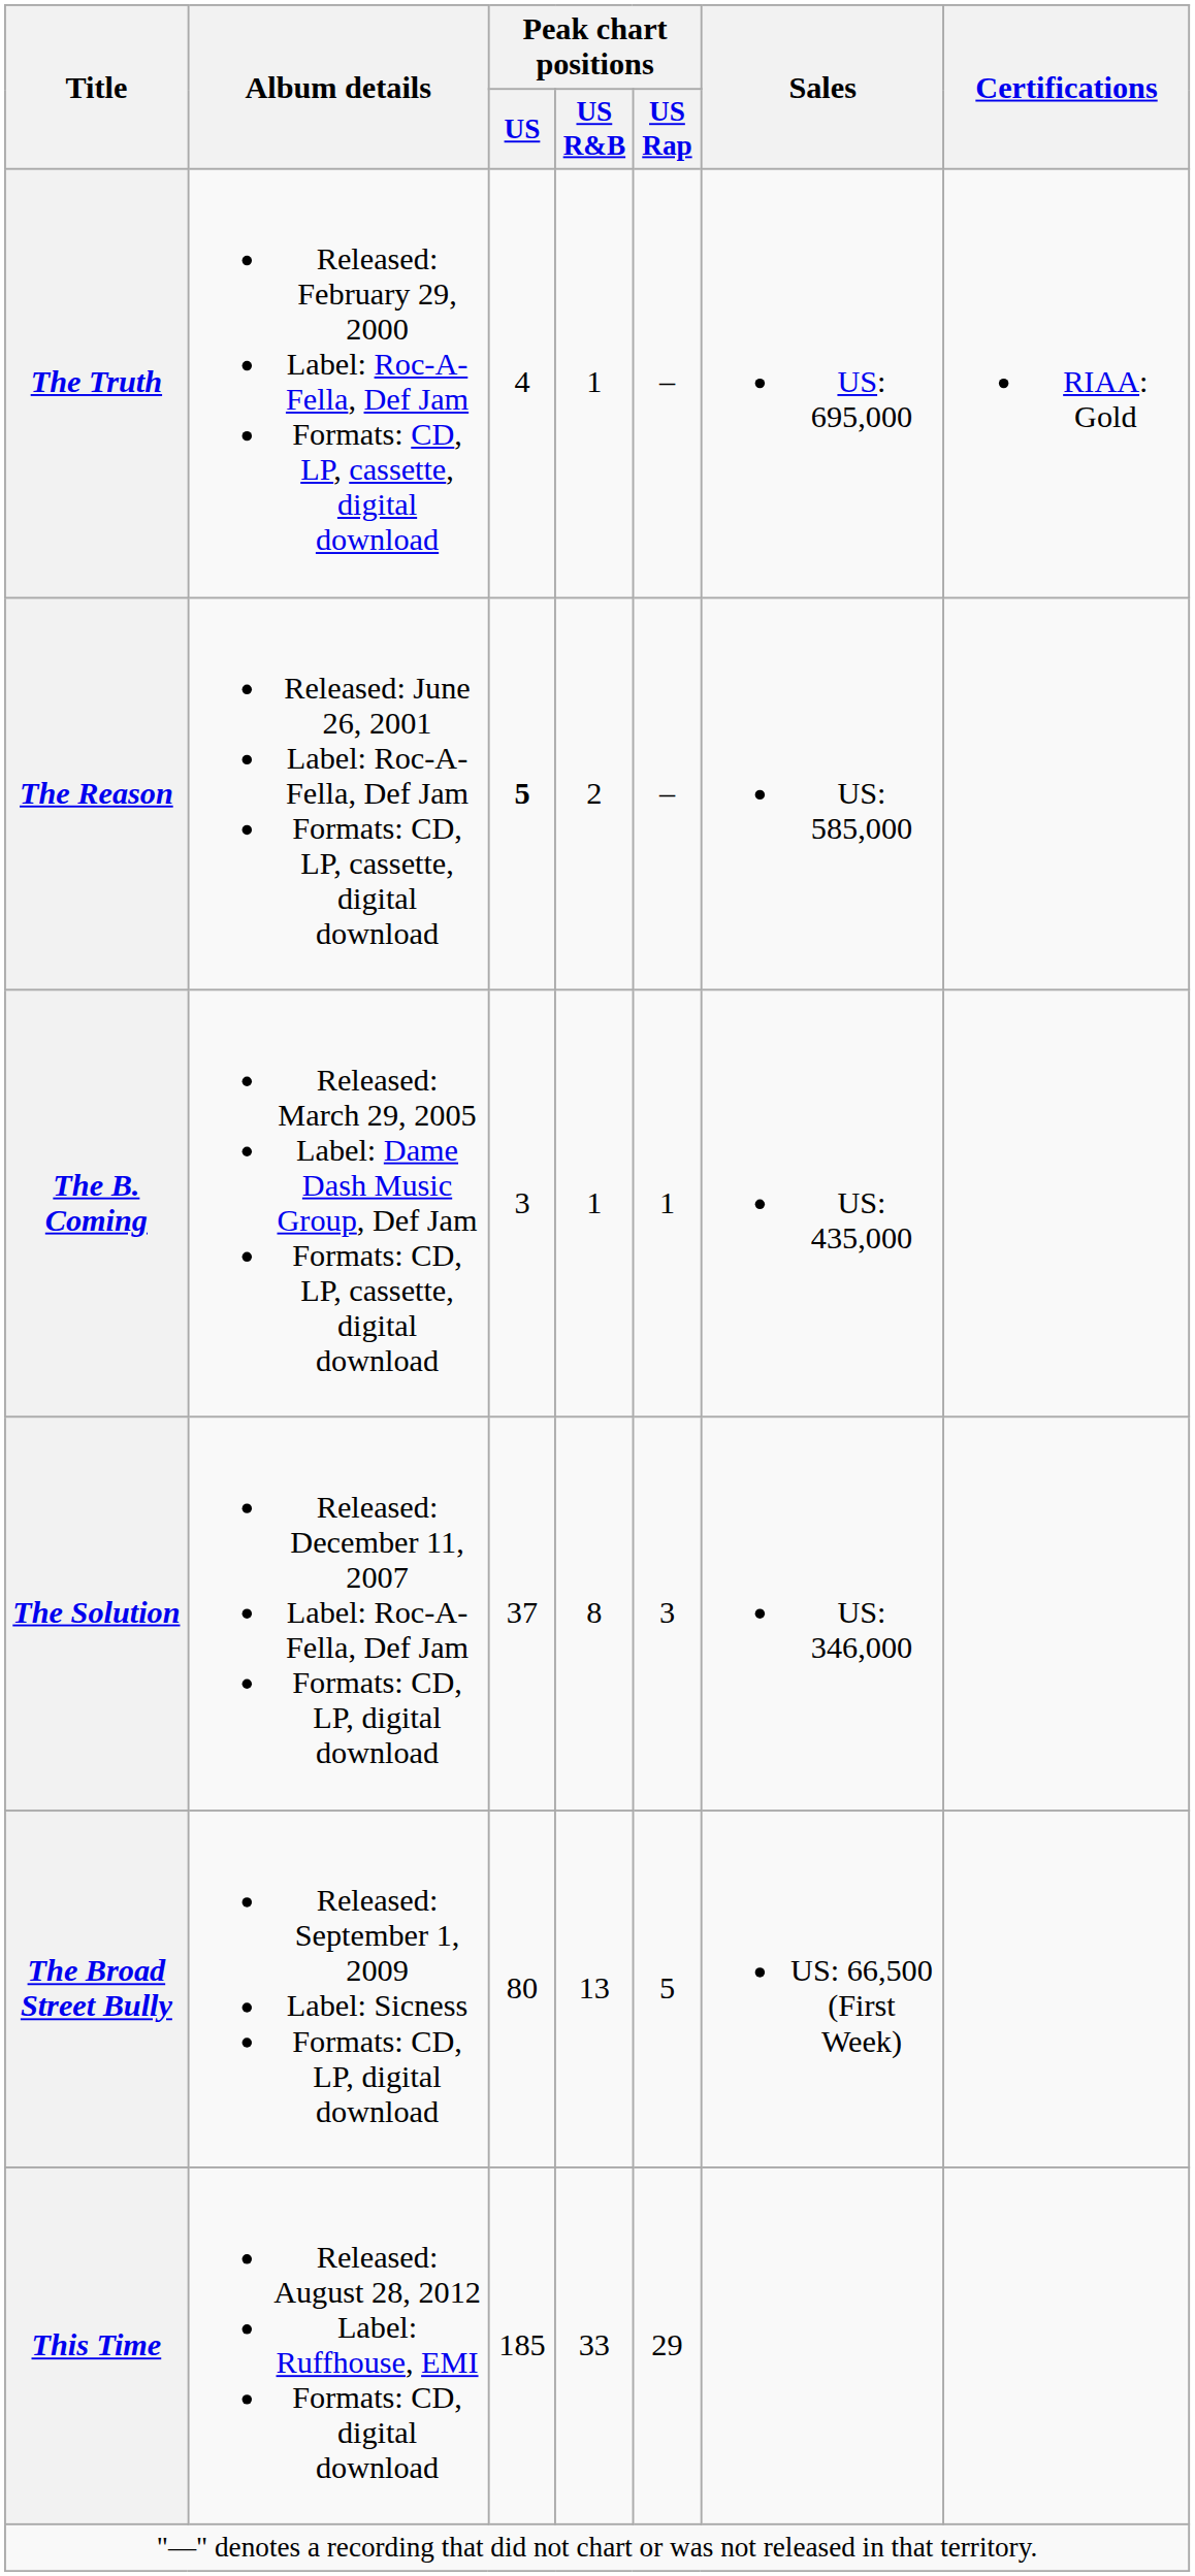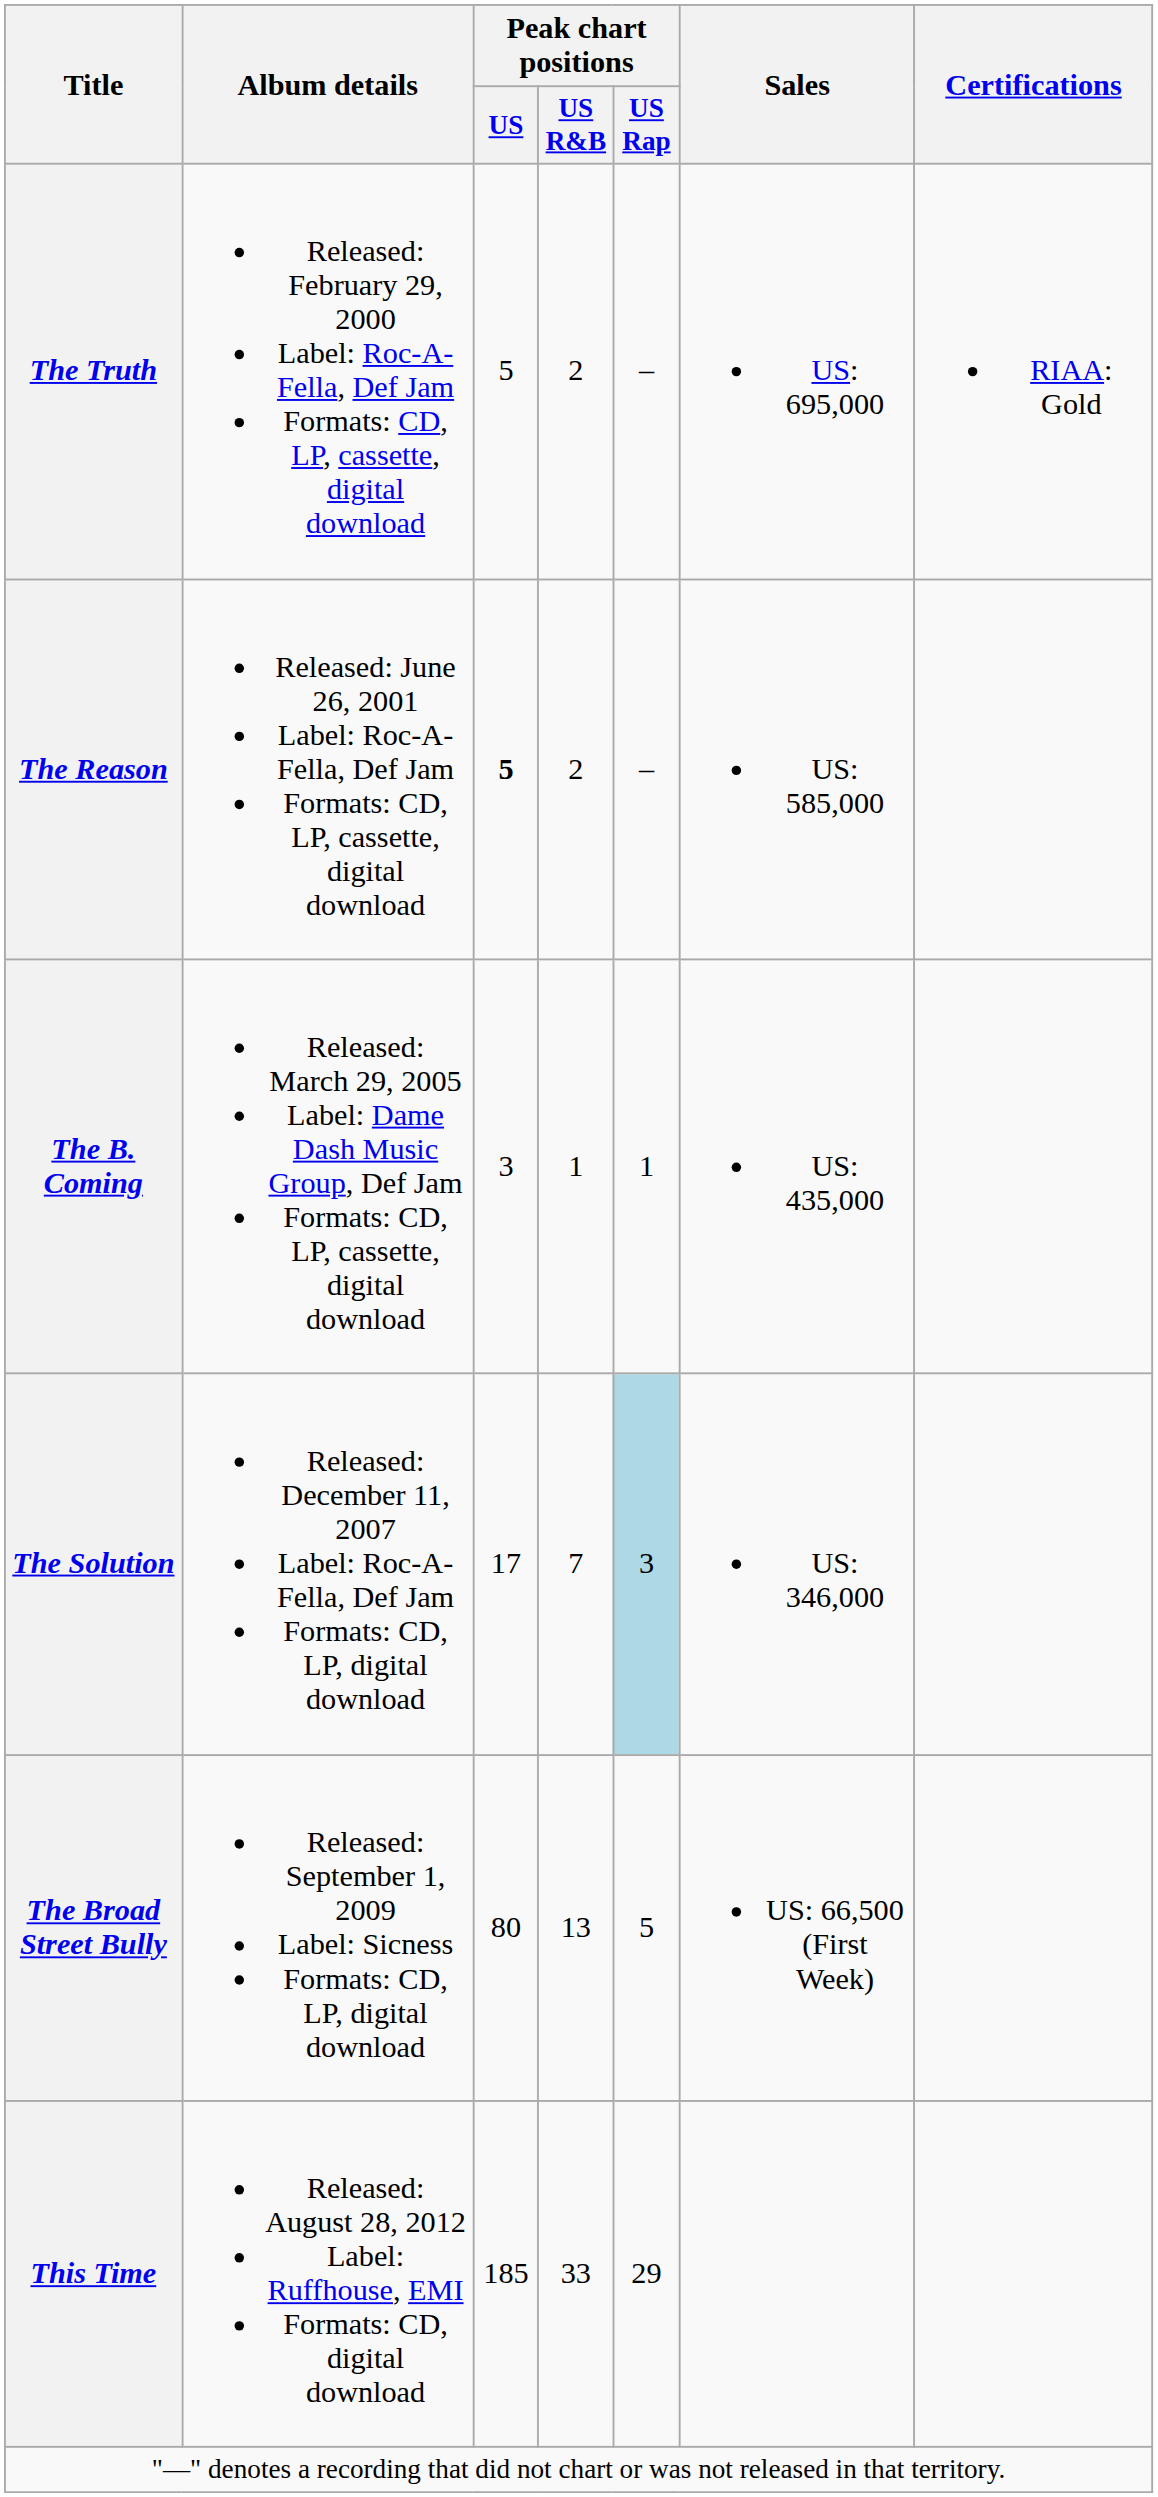 <table class="wikitable plainrowheaders" style="text-align:center;" border="1">
 <tr>
 <th scope="col" rowspan="2" style="width:11em;">Title</th>
 <th scope="col" rowspan="2" style="width:16em;">Album details</th>
 <th scope="col" colspan="3">Peak chart positions</th>
 <th scope="col" rowspan="2" style="width:12em;">Sales</th>
 <th scope="col" rowspan="2" style="width:12em;"><a href='#'>Certifications</a></th>
 </tr>
 <tr>
 <th scope="col" style="width:2.5em;font-size:90%;"><a href='#'>US</a><br></th>
 <th scope="col" style="width:2.5em;font-size:90%;"><a href='#'>US<br>R&B</a><br></th>
 <th scope="col" style="width:2.5em;font-size:90%;"><a href='#'>US<br>Rap</a><br></th>
 </tr>
 <tr>
 <th scope="row"><em><a href='#'>The Truth</a></em></th>
 <td><br><ul><li>Released: February 29, 2000</li><li>Label: <a href='#'>Roc-A-Fella</a>, <a href='#'>Def Jam</a></li><li>Formats: <a href='#'>CD</a>, <a href='#'>LP</a>, <a href='#'>cassette</a>, <a href='#'>digital download</a></li></ul></td>
-<td>4</td>
-<td>1</td>
+<td>5</td>
+<td>2</td>
 <td>–</td>
 <td><br><ul><li><a href='#'>US</a>: 695,000</li></ul></td>
 <td><br><ul><li><a href='#'>RIAA</a>: Gold</li></ul></td>
 </tr>
 <tr>
 <th scope="row"><em><a href='#'>The Reason</a></em></th>
 <td><br><ul><li>Released: June 26, 2001</li><li>Label: Roc-A-Fella, Def Jam</li><li>Formats: CD, LP, cassette, digital download</li></ul></td>
 <td><strong>5</strong></td>
 <td>2</td>
 <td>–</td>
 <td><br><ul><li>US: 585,000</li></ul></td>
 <td></td>
 </tr>
 <tr>
 <th scope="row"><em><a href='#'>The B. Coming</a></em></th>
 <td><br><ul><li>Released: March 29, 2005</li><li>Label: <a href='#'>Dame Dash Music Group</a>, Def Jam</li><li>Formats: CD, LP, cassette, digital download</li></ul></td>
 <td>3</td>
 <td>1</td>
 <td>1</td>
 <td><br><ul><li>US: 435,000</li></ul></td>
 <td></td>
 </tr>
 <tr>
 <th scope="row"><em><a href='#'>The Solution</a></em></th>
 <td><br><ul><li>Released: December 11, 2007</li><li>Label: Roc-A-Fella, Def Jam</li><li>Formats: CD, LP, digital download</li></ul></td>
-<td>37</td>
-<td>8</td>
-<td>3</td>
+<td>17</td>
+<td>7</td>
+<td style="background: lightblue;">3</td>
 <td><br><ul><li>US: 346,000</li></ul></td>
 <td></td>
 </tr>
 <tr>
 <th scope="row"><em><a href='#'>The Broad Street Bully</a></em></th>
 <td><br><ul><li>Released: September 1, 2009</li><li>Label: Sicness</li><li>Formats: CD, LP, digital download</li></ul></td>
 <td>80</td>
 <td>13</td>
 <td>5</td>
 <td><br><ul><li>US: 66,500 (First Week)</li></ul></td>
 <td></td>
 </tr>
 <tr>
 <th scope="row"><em><a href='#'>This Time</a></em></th>
 <td><br><ul><li>Released: August 28, 2012</li><li>Label: <a href='#'>Ruffhouse</a>, <a href='#'>EMI</a></li><li>Formats: CD, digital download</li></ul></td>
 <td>185</td>
 <td>33</td>
 <td>29</td>
 <td></td>
 <td></td>
 </tr>
 <tr>
 <td colspan="14" style="font-size:90%">"—" denotes a recording that did not chart or was not released in that territory.</td>
 </tr>
 </table>
